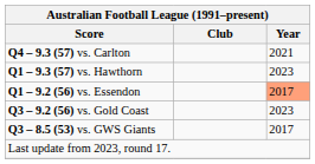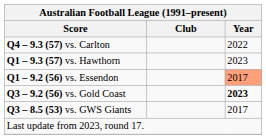 <table class="wikitable">
 <tr>
 <th colspan=3>Australian Football League (1991–present)</th>
 </tr>
 <tr>
 <th style="width:215px;">Score</th>
 <th style="width:115px;">Club</th>
 <th style="width:50px;">Year</th>
 </tr>
 <tr>
 <td><strong>Q4 – 9.3 (57)</strong> vs. Carlton</td>
 <td></td>
-<td>2021</td>
+<td>2022</td>
 </tr>
 <tr>
 <td><strong>Q1 – 9.3 (57)</strong> vs. Hawthorn</td>
 <td></td>
 <td>2023</td>
 </tr>
 <tr>
 <td><strong>Q1 – 9.2 (56)</strong> vs. Essendon</td>
 <td></td>
 <td style="background: lightsalmon;">2017</td>
 </tr>
 <tr>
 <td><strong>Q3 – 9.2 (56)</strong> vs. Gold Coast</td>
 <td></td>
-<td>2023</td>
+<td><strong>2023</strong></td>
 </tr>
 <tr>
 <td><strong>Q3 – 8.5 (53)</strong> vs. GWS Giants</td>
 <td></td>
 <td>2017</td>
 </tr>
 <tr>
 <td colspan="4">Last update from 2023, round 17.</td>
 </tr>
 <tr>
 </tr>
 </table>
